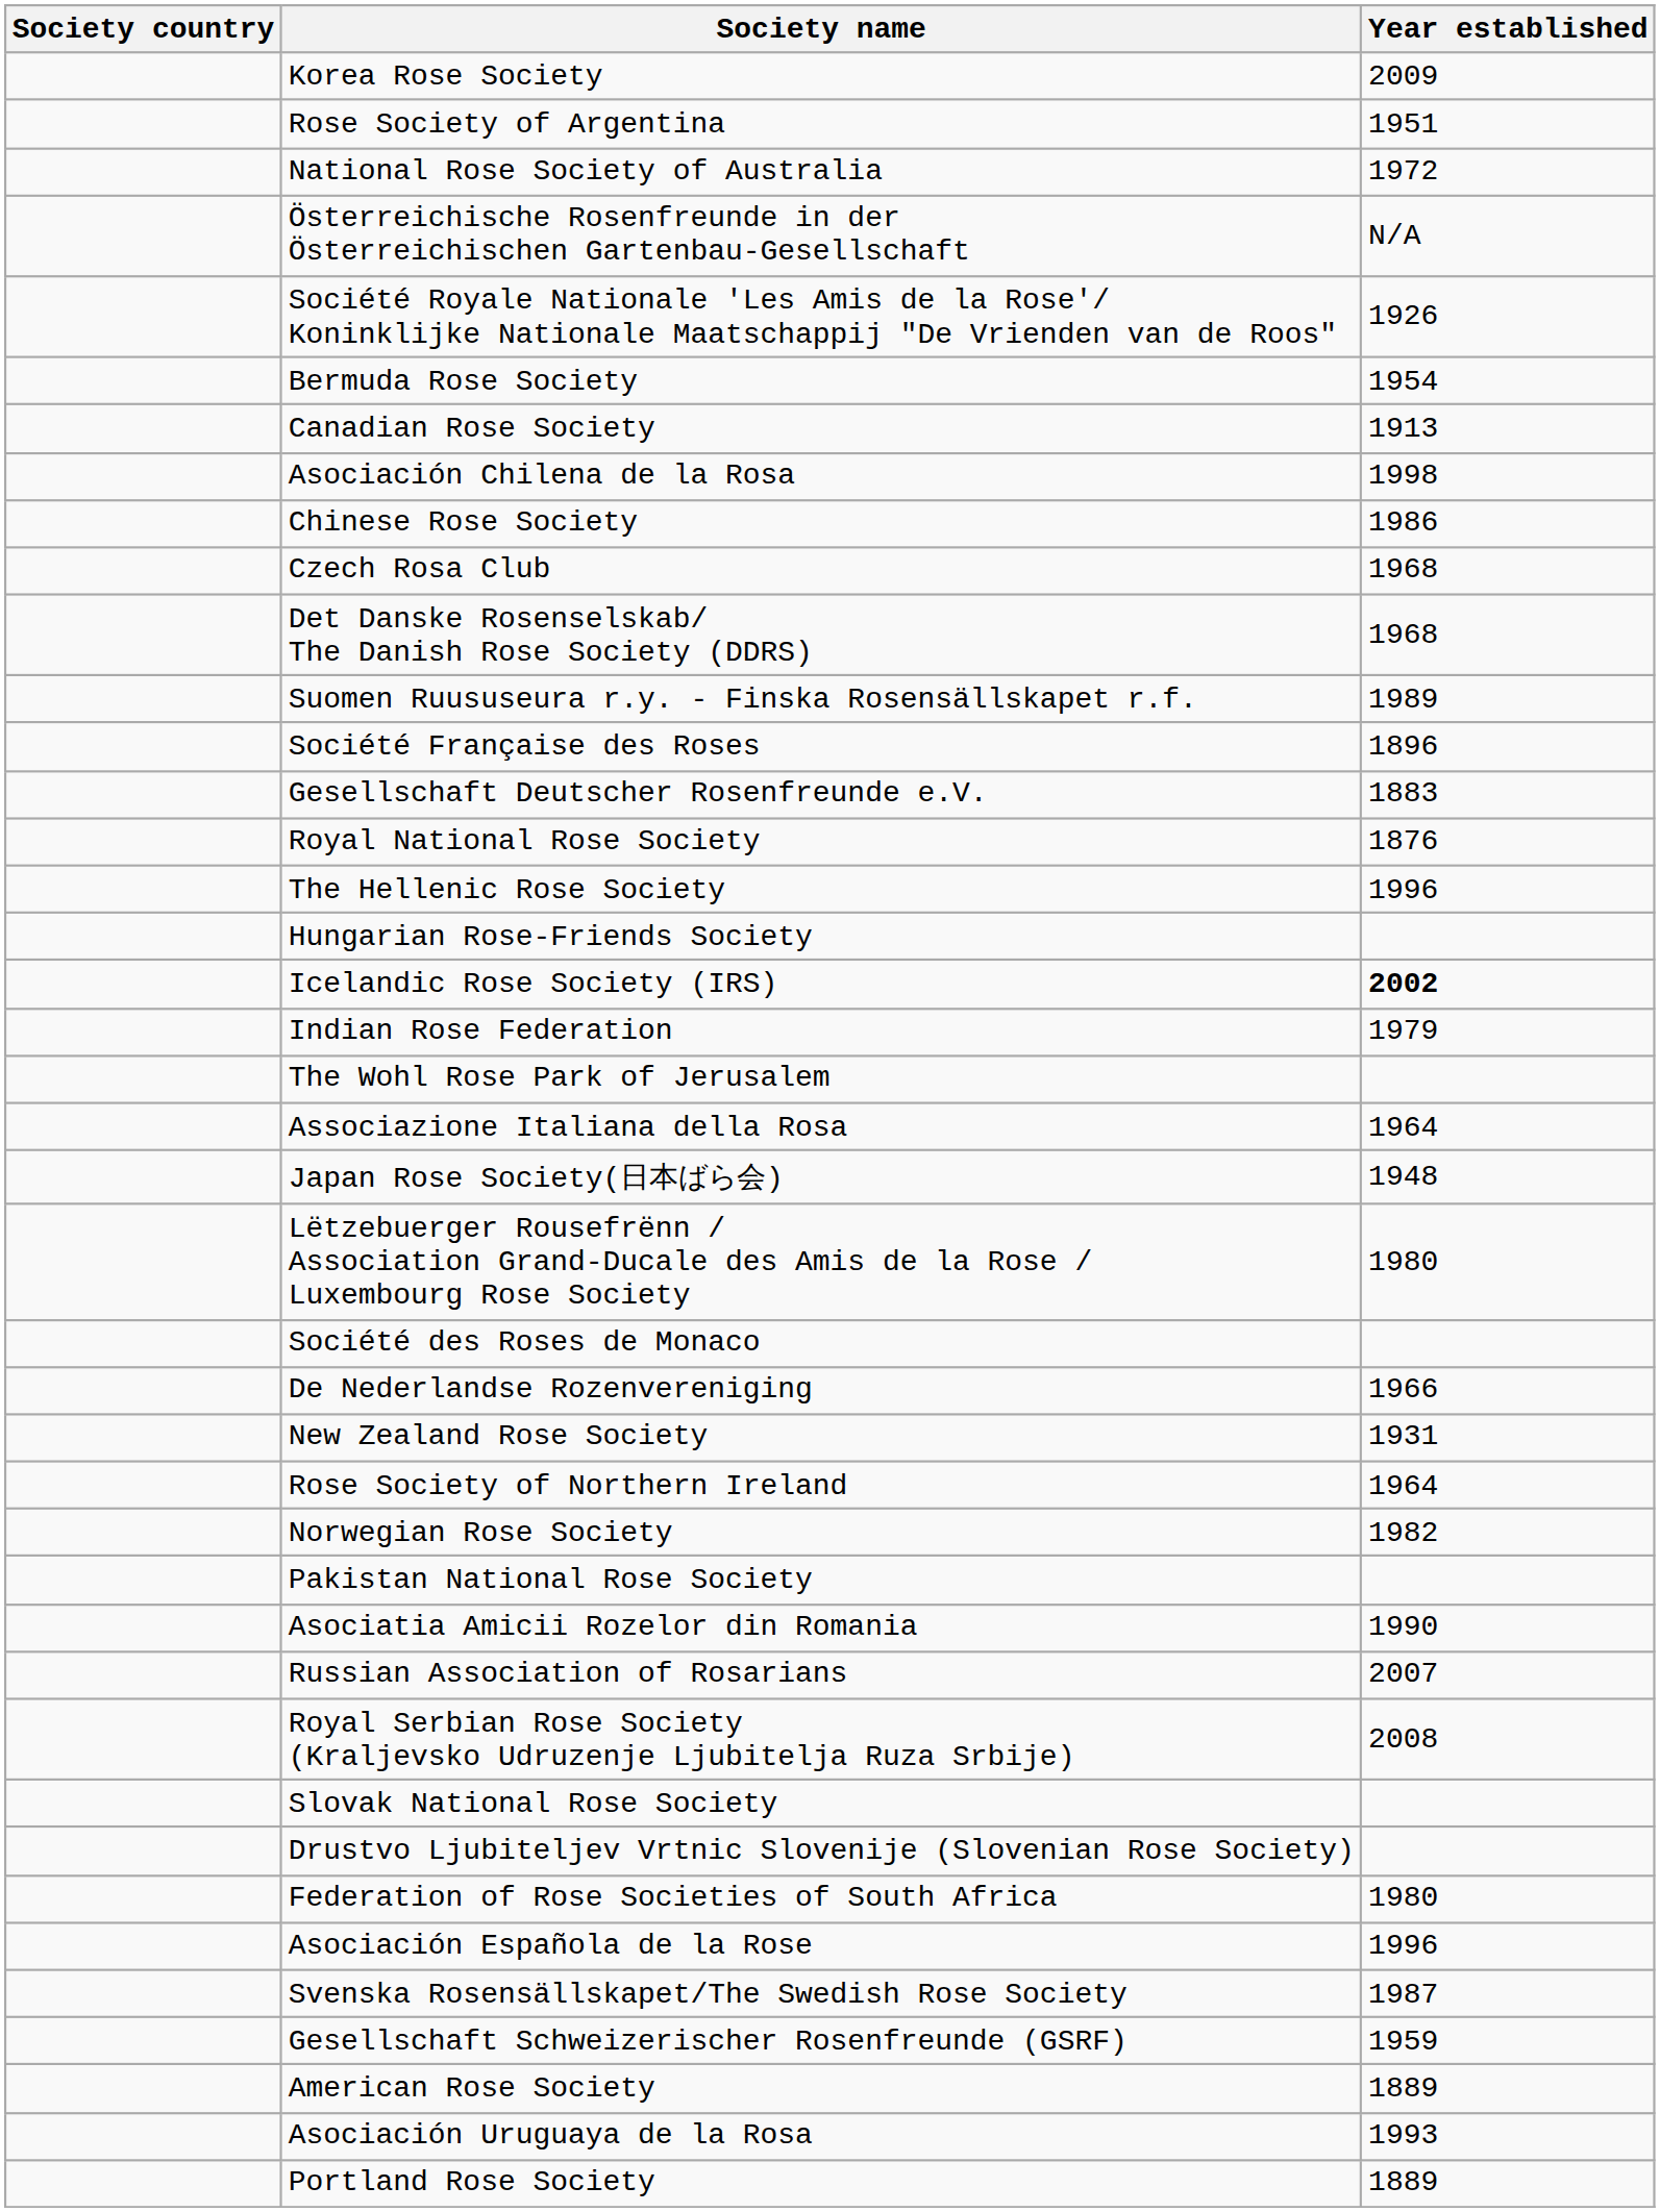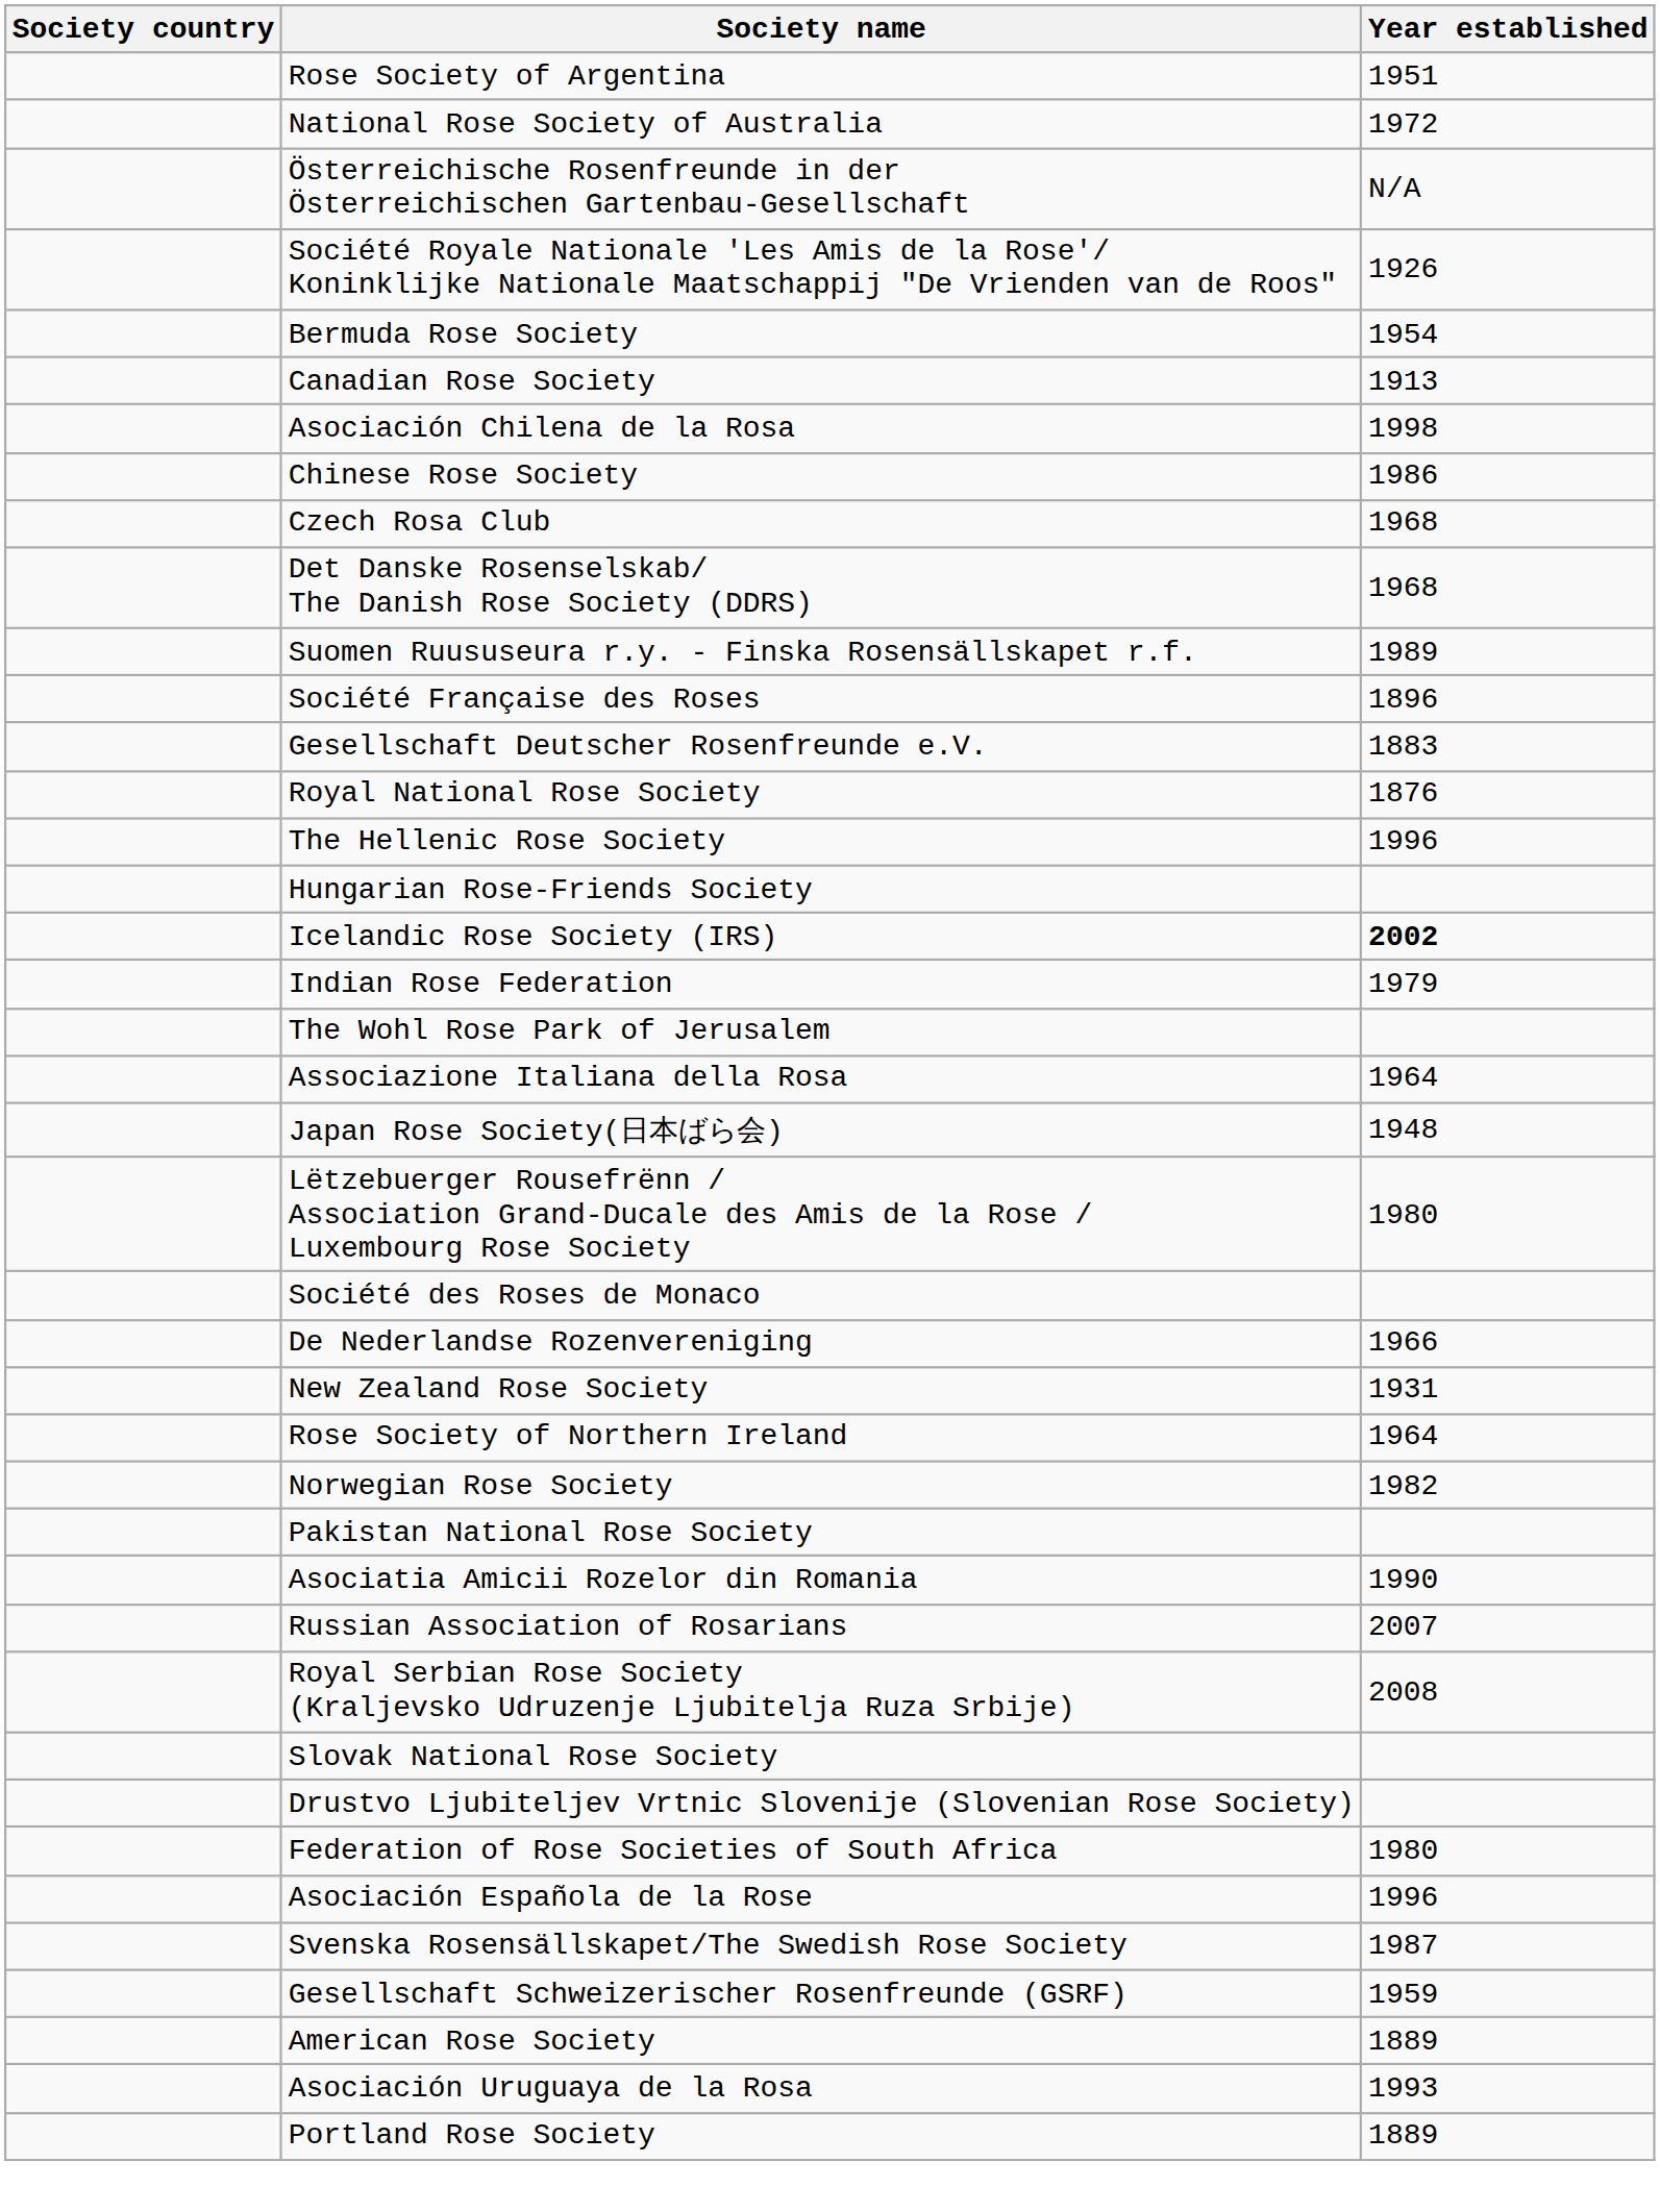 <table class="sortable wikitable">
 <tr>
 <th class="sortable">Society country</th>
 <th class="sortable">Society name</th>
 <th class="sortable">Year established</th>
-</tr>
-<tr>
-<td></td>
-<td>Korea Rose Society</td>
-<td>2009</td>
 </tr>
 <tr>
 <td></td>
 <td>Rose Society of Argentina</td>
 <td>1951</td>
 </tr>
 <tr>
 <td></td>
 <td>National Rose Society of Australia</td>
 <td>1972</td>
 </tr>
 <tr>
 <td></td>
 <td>Österreichische Rosenfreunde in der<br>Österreichischen Gartenbau-Gesellschaft</td>
 <td>N/A</td>
 </tr>
 <tr>
 <td></td>
 <td>Société Royale Nationale 'Les Amis de la Rose'/<br>Koninklijke Nationale Maatschappij "De Vrienden van de Roos"</td>
 <td>1926</td>
 </tr>
 <tr>
 <td></td>
 <td>Bermuda Rose Society</td>
 <td>1954</td>
 </tr>
 <tr>
 <td></td>
 <td>Canadian Rose Society</td>
 <td>1913</td>
 </tr>
 <tr>
 <td></td>
 <td>Asociación Chilena de la Rosa</td>
 <td>1998</td>
 </tr>
 <tr>
 <td></td>
 <td>Chinese Rose Society</td>
 <td>1986</td>
 </tr>
 <tr>
 <td></td>
 <td>Czech Rosa Club</td>
 <td>1968</td>
 </tr>
 <tr>
 <td></td>
 <td>Det Danske Rosenselskab/<br>The Danish Rose Society (DDRS)</td>
 <td>1968</td>
 </tr>
 <tr>
 <td></td>
 <td>Suomen Ruususeura r.y. - Finska Rosensällskapet r.f.</td>
 <td>1989</td>
 </tr>
 <tr>
 <td></td>
 <td>Société Française des Roses</td>
 <td>1896</td>
 </tr>
 <tr>
 <td></td>
 <td>Gesellschaft Deutscher Rosenfreunde e.V.</td>
 <td>1883</td>
 </tr>
 <tr>
 <td></td>
 <td>Royal National Rose Society</td>
 <td>1876</td>
 </tr>
 <tr>
 <td></td>
 <td>The Hellenic Rose Society</td>
 <td>1996</td>
 </tr>
 <tr>
 <td></td>
 <td>Hungarian Rose-Friends Society</td>
 <td>   </td>
 </tr>
 <tr>
 <td></td>
 <td>Icelandic Rose Society (IRS)</td>
 <td><strong>2002</strong></td>
 </tr>
 <tr>
 <td></td>
 <td>Indian Rose Federation</td>
 <td>1979</td>
 </tr>
 <tr>
 <td></td>
 <td>The Wohl Rose Park of Jerusalem</td>
 <td>   </td>
 </tr>
 <tr>
 <td></td>
 <td>Associazione Italiana della Rosa</td>
 <td>1964</td>
 </tr>
 <tr>
 <td></td>
 <td>Japan Rose Society(日本ばら会)</td>
 <td>1948</td>
 </tr>
 <tr>
 <td></td>
 <td>Lëtzebuerger Rousefrënn /<br>Association Grand-Ducale des Amis de la Rose /<br>Luxembourg Rose Society</td>
 <td>1980</td>
 </tr>
 <tr>
 <td></td>
 <td>Société des Roses de Monaco</td>
 <td>   </td>
 </tr>
 <tr>
 <td></td>
 <td>De Nederlandse Rozenvereniging</td>
 <td>1966</td>
 </tr>
 <tr>
 <td></td>
 <td>New Zealand Rose Society</td>
 <td>1931</td>
 </tr>
 <tr>
 <td></td>
 <td>Rose Society of Northern Ireland</td>
 <td>1964</td>
 </tr>
 <tr>
 <td></td>
 <td>Norwegian Rose Society</td>
 <td>1982</td>
 </tr>
 <tr>
 <td></td>
 <td>Pakistan National Rose Society</td>
 <td>   </td>
 </tr>
 <tr>
 <td></td>
 <td>Asociatia Amicii Rozelor din Romania</td>
 <td>1990</td>
 </tr>
 <tr>
 <td></td>
 <td>Russian Association of Rosarians</td>
 <td>2007</td>
 </tr>
 <tr>
 <td></td>
 <td>Royal Serbian Rose Society<br>(Kraljevsko Udruzenje Ljubitelja Ruza Srbije)</td>
 <td>2008</td>
 </tr>
 <tr>
 <td></td>
 <td>Slovak National Rose Society</td>
 <td>   </td>
 </tr>
 <tr>
 <td></td>
 <td>Drustvo Ljubiteljev Vrtnic Slovenije (Slovenian Rose Society)</td>
 <td>   </td>
 </tr>
 <tr>
 <td></td>
 <td>Federation of Rose Societies of South Africa</td>
 <td>1980</td>
 </tr>
 <tr>
 <td></td>
 <td>Asociación Española de la Rose</td>
 <td>1996</td>
 </tr>
 <tr>
 <td></td>
 <td>Svenska Rosensällskapet/The Swedish Rose Society</td>
 <td>1987</td>
 </tr>
 <tr>
 <td></td>
 <td>Gesellschaft Schweizerischer Rosenfreunde (GSRF)</td>
 <td>1959</td>
 </tr>
 <tr>
 <td></td>
 <td>American Rose Society</td>
 <td>1889</td>
 </tr>
 <tr>
 <td></td>
 <td>Asociación Uruguaya de la Rosa</td>
 <td>1993</td>
 </tr>
 <tr>
 <td></td>
 <td>Portland Rose Society</td>
 <td>1889</td>
 </tr>
 <tr>
 </tr>
 </table>
